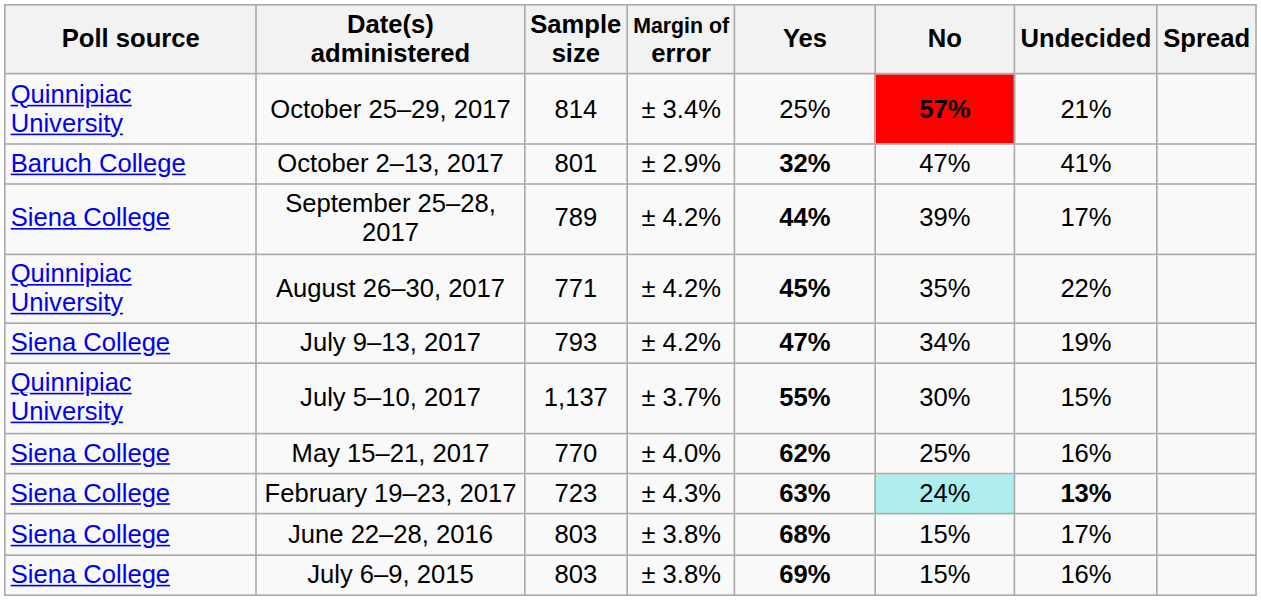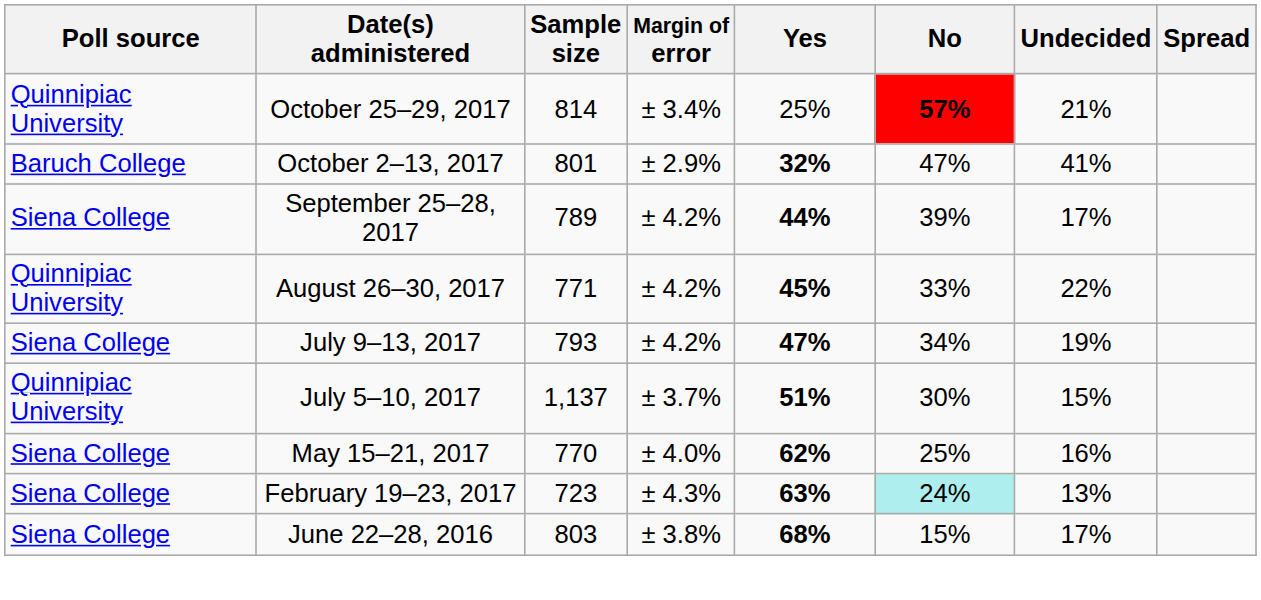 <table class="wikitable">
 <tr>
 <th style="width:150px;">Poll source</th>
 <th style="width:160px;">Date(s)<br>administered</th>
 <th>Sample<br>size</th>
 <th style="width:60px;"><small>Margin of</small> error</th>
 <th style="width:80px;">Yes </th>
 <th style="width:80px;">No </th>
 <th>Undecided</th>
 <th>Spread</th>
 </tr>
 <tr>
 <td><a href='#'>Quinnipiac University</a></td>
 <td align="center">October 25–29, 2017</td>
 <td align="center">814</td>
 <td align="center">± 3.4%</td>
 <td align="center">25%</td>
 <td align="center" style="background:#FF0000;"><strong>57%</strong></td>
 <td align="center">21%</td>
 <td></td>
 </tr>
 <tr>
 <td><a href='#'>Baruch College</a></td>
 <td align="center">October 2–13, 2017</td>
 <td align="center">801</td>
 <td align="center">± 2.9%</td>
 <td align="center" ><strong>32%</strong></td>
 <td align="center">47%</td>
 <td align="center">41%</td>
 <td></td>
 </tr>
 <tr>
 <td><a href='#'>Siena College</a></td>
 <td align="center">September 25–28, 2017</td>
 <td align="center">789</td>
 <td align="center">± 4.2%</td>
 <td align="center" ><strong>44%</strong></td>
 <td align="center">39%</td>
 <td align="center">17%</td>
 <td></td>
 </tr>
 <tr>
 <td><a href='#'>Quinnipiac University</a></td>
 <td align="center">August 26–30, 2017</td>
 <td align="center">771</td>
 <td align="center">± 4.2%</td>
 <td align="center" ><strong>45%</strong></td>
-<td align="center">35%</td>
+<td align="center">33%</td>
 <td align="center">22%</td>
 <td></td>
 </tr>
 <tr>
 <td><a href='#'>Siena College</a></td>
 <td align="center">July 9–13, 2017</td>
 <td align="center">793</td>
 <td align="center">± 4.2%</td>
 <td align="center" ><strong>47%</strong></td>
 <td align="center">34%</td>
 <td align="center">19%</td>
 <td></td>
 </tr>
 <tr>
 <td><a href='#'>Quinnipiac University</a></td>
 <td align="center">July 5–10, 2017</td>
 <td align="center">1,137</td>
 <td align="center">± 3.7%</td>
-<td align="center" ><strong>55%</strong></td>
+<td align="center" ><strong>51%</strong></td>
 <td align="center">30%</td>
 <td align="center">15%</td>
 <td></td>
 </tr>
 <tr>
 <td><a href='#'>Siena College</a></td>
 <td align="center">May 15–21, 2017</td>
 <td align="center">770</td>
 <td align="center">± 4.0%</td>
 <td align="center" ><strong>62%</strong></td>
 <td align="center">25%</td>
 <td align="center">16%</td>
 <td></td>
 </tr>
 <tr>
 <td><a href='#'>Siena College</a></td>
 <td align="center">February 19–23, 2017</td>
 <td align="center">723</td>
 <td align="center">± 4.3%</td>
 <td align="center" ><strong>63%</strong></td>
 <td align="center" style="background: paleturquoise;">24%</td>
-<td align="center"><strong>13%</strong></td>
+<td align="center">13%</td>
 <td></td>
 </tr>
 <tr>
 <td><a href='#'>Siena College</a></td>
 <td align="center">June 22–28, 2016</td>
 <td align="center">803</td>
 <td align="center">± 3.8%</td>
 <td align="center" ><strong>68%</strong></td>
 <td align="center">15%</td>
 <td align="center">17%</td>
 <td></td>
 </tr>
-<tr>
-<td><a href='#'>Siena College</a></td>
-<td align="center">July 6–9, 2015</td>
-<td align="center">803</td>
-<td align="center">± 3.8%</td>
-<td align="center" ><strong>69%</strong></td>
-<td align="center">15%</td>
-<td align="center">16%</td>
-<td></td>
-</tr>
 </table>
